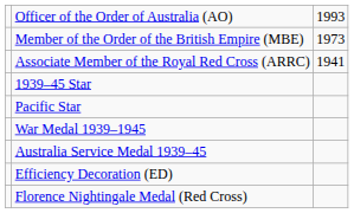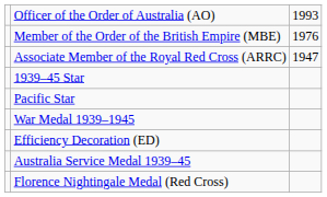 <table class="wikitable">
 <tr>
 <td></td>
 <td><a href='#'>Officer of the Order of Australia</a> (AO)</td>
 <td>1993</td>
 </tr>
 <tr>
 <td></td>
 <td><a href='#'>Member of the Order of the British Empire</a> (MBE)</td>
-<td>1973</td>
+<td>1976</td>
 </tr>
 <tr>
 <td></td>
 <td><a href='#'>Associate Member of the Royal Red Cross</a> (ARRC)</td>
-<td>1941</td>
+<td>1947</td>
 </tr>
 <tr>
 <td></td>
 <td><a href='#'>1939–45 Star</a></td>
 <td></td>
 </tr>
 <tr>
 <td></td>
 <td><a href='#'>Pacific Star</a></td>
 <td></td>
 </tr>
 <tr>
 <td></td>
 <td><a href='#'>War Medal 1939–1945</a></td>
 <td></td>
 </tr>
 <tr>
 <td></td>
-<td><a href='#'>Australia Service Medal 1939–45</a></td>
+<td><a href='#'>Efficiency Decoration</a> (ED)</td>
 <td></td>
 </tr>
 <tr>
 <td></td>
-<td><a href='#'>Efficiency Decoration</a> (ED)</td>
+<td><a href='#'>Australia Service Medal 1939–45</a></td>
 <td></td>
 </tr>
 <tr>
 <td></td>
 <td><a href='#'>Florence Nightingale Medal</a> (Red Cross)</td>
 <td></td>
 </tr>
 </table>
